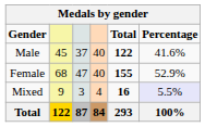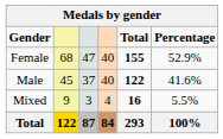 <table class=wikitable style="font-size:85%; float:right;text-align:center">
 <tr bgcolor=EFEFEF>
 <th colspan=6>Medals by gender</th>
 </tr>
 <tr>
 <td><strong>Gender</strong></td>
 <td bgcolor=F7F6A8></td>
 <td bgcolor=DCE5E5></td>
 <td bgcolor=FFDAB9></td>
 <td><strong>Total</strong></td>
 <td><strong>Percentage</strong></td>
 </tr>
 <tr>
+<td>Female</td>
+<td bgcolor=F7F6A8>68</td>
+<td bgcolor=DCE5E5>47</td>
+<td bgcolor=FFDAB9>40</td>
+<td><strong>155</strong></td>
+<td>52.9%</td>
+</tr>
+<tr>
 <td>Male</td>
 <td bgcolor=F7F6A8>45</td>
 <td bgcolor=DCE5E5>37</td>
 <td bgcolor=FFDAB9>40</td>
 <td><strong>122</strong></td>
 <td>41.6%</td>
 </tr>
 <tr>
-<td>Female</td>
-<td bgcolor=F7F6A8>68</td>
-<td bgcolor=DCE5E5>47</td>
-<td bgcolor=FFDAB9>40</td>
-<td><strong>155</strong></td>
-<td>52.9%</td>
-</tr>
-<tr>
 <td>Mixed</td>
 <td bgcolor=F7F6A8>9</td>
 <td bgcolor=DCE5E5>3</td>
 <td bgcolor=FFDAB9>4</td>
 <td><strong>16</strong></td>
-<td style="background: lavender;">5.5%</td>
+<td>5.5%</td>
 </tr>
 <tr>
 <th>Total</th>
 <th style=background:gold>122</th>
 <th style=background:silver>87</th>
 <th style=background:#C96>84</th>
 <th>293</th>
 <th>100%</th>
 </tr>
 </table>
